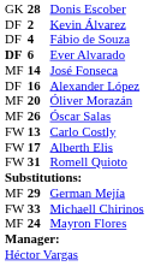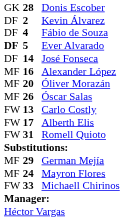 <table style = "font-size: 90%" cellspacing = "0" cellpadding = "0">
 <tr>
 <td colspan = 4></td>
 </tr>
 <tr>
 <th style="width:25px;"></th>
 <th style="width:25px;"></th>
 </tr>
 <tr>
 <td>GK</td>
 <td><strong>28</strong></td>
 <td> <a href='#'>Donis Escober</a></td>
 </tr>
 <tr>
 <td>DF</td>
 <td><strong>2</strong></td>
 <td> <a href='#'>Kevin Álvarez</a></td>
 <td></td>
 <td></td>
 </tr>
 <tr>
 <td>DF</td>
 <td><strong>4</strong></td>
 <td> <a href='#'>Fábio de Souza</a></td>
 </tr>
 <tr>
 <td><strong>DF</strong></td>
-<td><strong>6</strong></td>
+<td><strong>5</strong></td>
 <td> <a href='#'>Ever Alvarado</a></td>
 <td></td>
 <td></td>
 </tr>
 <tr>
-<td>MF</td>
+<td>DF</td>
 <td><strong>14</strong></td>
 <td> <a href='#'>José Fonseca</a></td>
 </tr>
 <tr>
-<td>DF</td>
+<td>MF</td>
 <td><strong>16</strong></td>
 <td> <a href='#'>Alexander López</a></td>
 </tr>
 <tr>
 <td>MF</td>
 <td><strong>20</strong></td>
 <td> <a href='#'>Óliver Morazán</a></td>
 <td></td>
 <td></td>
 </tr>
 <tr>
 <td>MF</td>
 <td><strong>26</strong></td>
 <td> <a href='#'>Óscar Salas</a></td>
 </tr>
 <tr>
 <td>FW</td>
 <td><strong>13</strong></td>
 <td> <a href='#'>Carlo Costly</a></td>
 <td></td>
 <td></td>
 </tr>
 <tr>
 <td>FW</td>
 <td><strong>17</strong></td>
 <td> <a href='#'>Alberth Elis</a></td>
 </tr>
 <tr>
 <td>FW</td>
 <td><strong>31</strong></td>
 <td> <a href='#'>Romell Quioto</a></td>
 <td></td>
 <td></td>
 <td></td>
 <td></td>
 </tr>
 <tr>
 <td colspan = 3><strong>Substitutions:</strong></td>
 </tr>
 <tr>
 <td>MF</td>
 <td><strong>29</strong></td>
 <td> <a href='#'>German Mejía</a></td>
 <td></td>
 <td></td>
 </tr>
 <tr>
-<td>FW</td>
-<td><strong>33</strong></td>
-<td> <a href='#'>Michaell Chirinos</a></td>
+<td>MF</td>
+<td><strong>24</strong></td>
+<td> <a href='#'>Mayron Flores</a></td>
 <td></td>
 <td></td>
 <td></td>
 <td></td>
 </tr>
 <tr>
-<td>MF</td>
-<td><strong>24</strong></td>
-<td> <a href='#'>Mayron Flores</a></td>
+<td>FW</td>
+<td><strong>33</strong></td>
+<td> <a href='#'>Michaell Chirinos</a></td>
 <td></td>
 <td></td>
 <td></td>
 <td></td>
 </tr>
 <tr>
 <td colspan = 3><strong>Manager:</strong></td>
 </tr>
 <tr>
 <td colspan = 3> <a href='#'>Héctor Vargas</a></td>
 </tr>
 </table>
